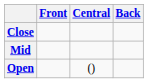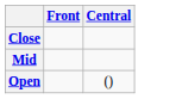 <table class="wikitable" style="text-align:center">
 <tr>
 <th></th>
 <th><a href='#'>Front</a></th>
 <th><a href='#'>Central</a></th>
-<th><a href='#'>Back</a></th>
 </tr>
 <tr>
 <th><a href='#'>Close</a></th>
 <td> </td>
 <td></td>
-<td></td>
 </tr>
 <tr>
 <th><a href='#'>Mid</a></th>
-<td></td>
 <td></td>
 <td></td>
 </tr>
 <tr>
 <th><a href='#'>Open</a></th>
 <td></td>
 <td>()</td>
-<td></td>
 </tr>
 </table>
